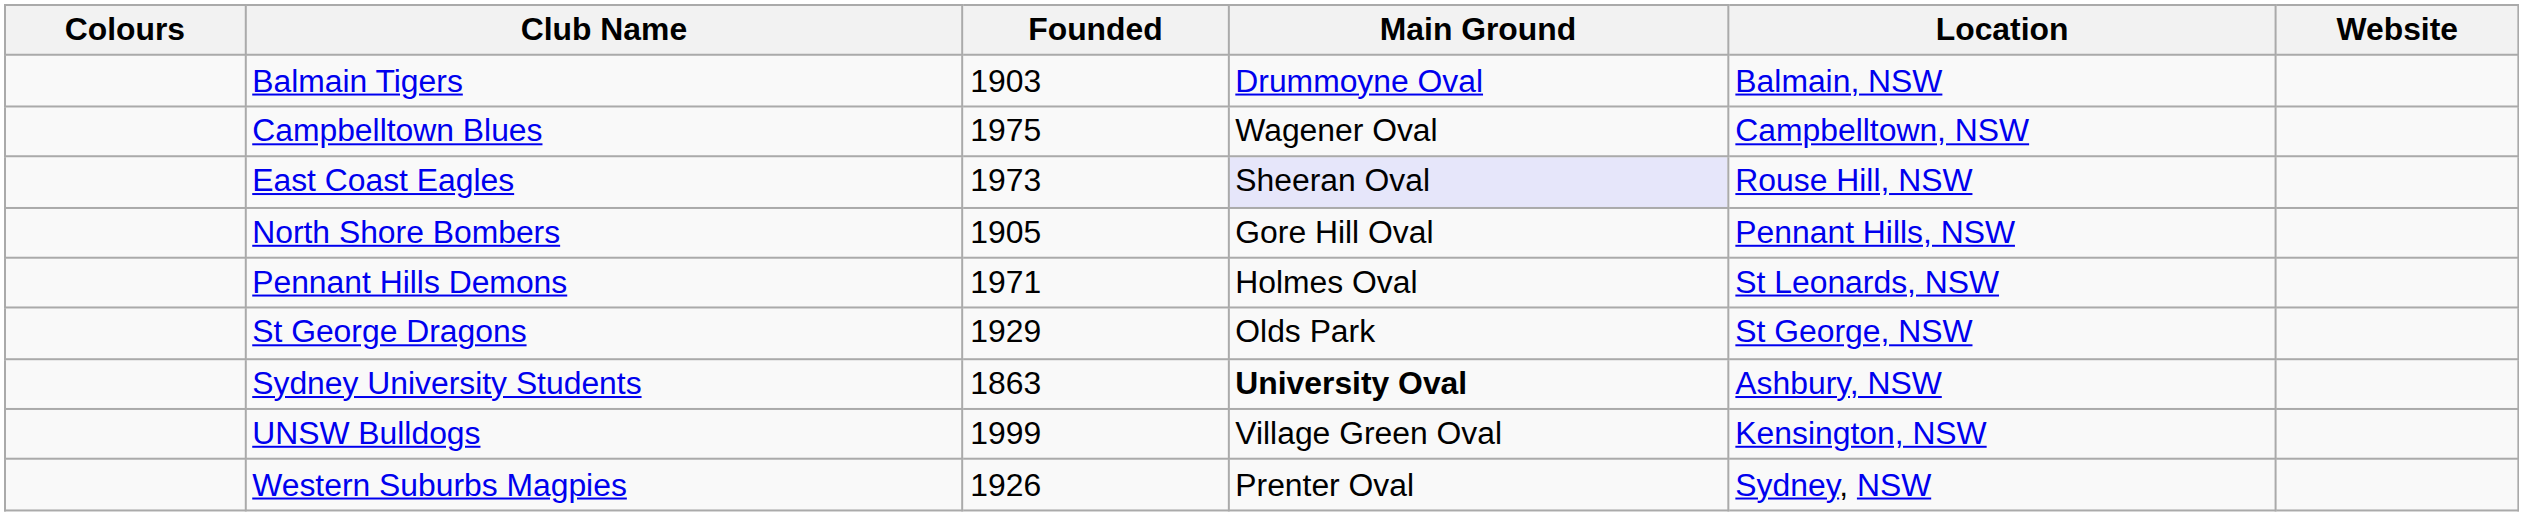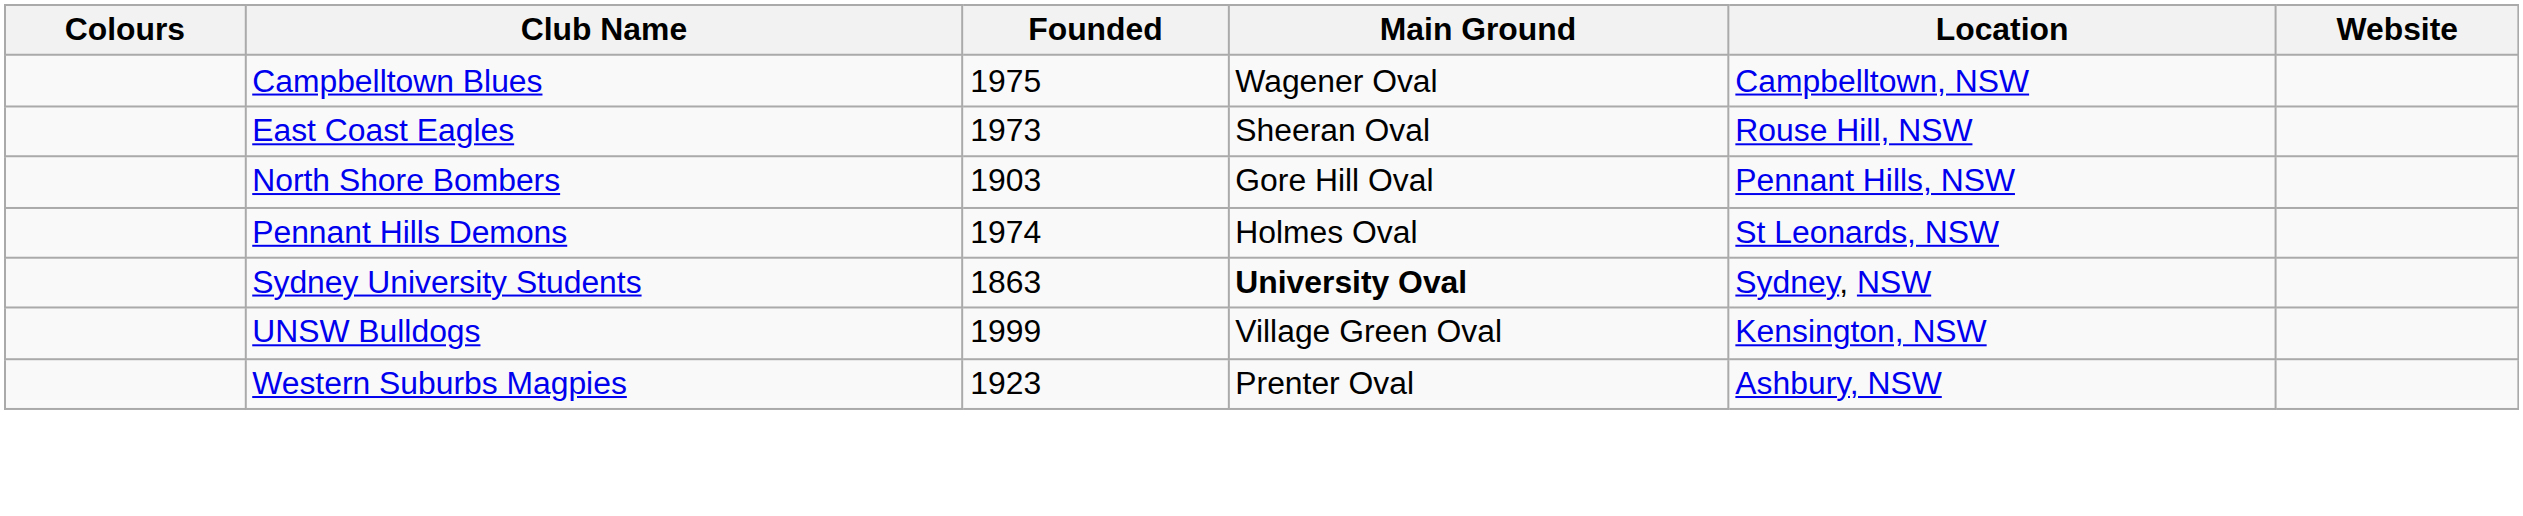 <table class="wikitable" style="width:100%">
 <tr>
 <th>Colours</th>
 <th>Club Name</th>
 <th>Founded</th>
 <th>Main Ground</th>
 <th>Location</th>
 <th>Website</th>
-</tr>
-<tr>
-<td></td>
-<td><a href='#'>Balmain Tigers</a></td>
-<td>1903</td>
-<td><a href='#'>Drummoyne Oval</a></td>
-<td><a href='#'>Balmain, NSW</a></td>
-<td></td>
 </tr>
 <tr>
 <td></td>
 <td><a href='#'>Campbelltown Blues</a></td>
 <td>1975</td>
 <td>Wagener Oval</td>
 <td><a href='#'>Campbelltown, NSW</a></td>
 <td></td>
 </tr>
 <tr>
 <td></td>
 <td><a href='#'>East Coast Eagles</a></td>
 <td>1973</td>
-<td style="background: lavender;">Sheeran Oval</td>
+<td>Sheeran Oval</td>
 <td><a href='#'>Rouse Hill, NSW</a></td>
 <td></td>
 </tr>
 <tr>
 <td></td>
 <td><a href='#'>North Shore Bombers</a></td>
-<td>1905</td>
+<td>1903</td>
 <td>Gore Hill Oval</td>
 <td><a href='#'>Pennant Hills, NSW</a></td>
 <td></td>
 </tr>
 <tr>
 <td></td>
 <td><a href='#'>Pennant Hills Demons</a></td>
-<td>1971</td>
+<td>1974</td>
 <td>Holmes Oval</td>
 <td><a href='#'>St Leonards, NSW</a></td>
-<td></td>
-</tr>
-<tr>
-<td></td>
-<td><a href='#'>St George Dragons</a></td>
-<td>1929</td>
-<td>Olds Park</td>
-<td><a href='#'>St George, NSW</a></td>
 <td></td>
 </tr>
 <tr>
 <td></td>
 <td><a href='#'>Sydney University Students</a></td>
 <td>1863</td>
 <td><strong>University Oval</strong></td>
-<td><a href='#'>Ashbury, NSW</a></td>
+<td><a href='#'>Sydney</a>, <a href='#'>NSW</a></td>
 <td></td>
 </tr>
 <tr>
 <td></td>
 <td><a href='#'>UNSW Bulldogs</a></td>
 <td>1999</td>
 <td>Village Green Oval</td>
 <td><a href='#'>Kensington, NSW</a></td>
 <td></td>
 </tr>
 <tr>
 <td></td>
 <td><a href='#'>Western Suburbs Magpies</a></td>
-<td>1926</td>
+<td>1923</td>
 <td>Prenter Oval</td>
-<td><a href='#'>Sydney</a>, <a href='#'>NSW</a></td>
+<td><a href='#'>Ashbury, NSW</a></td>
 <td></td>
 </tr>
 </table>
